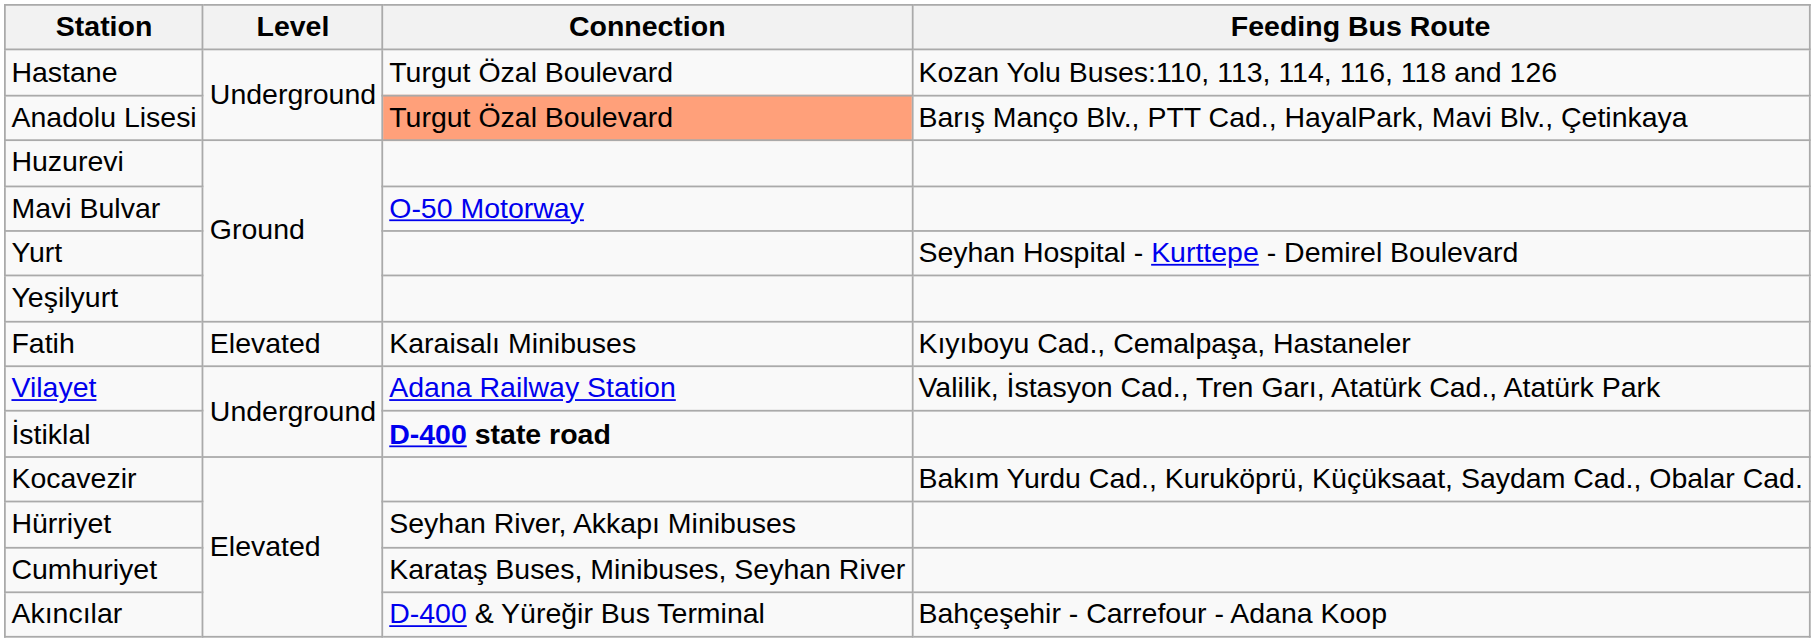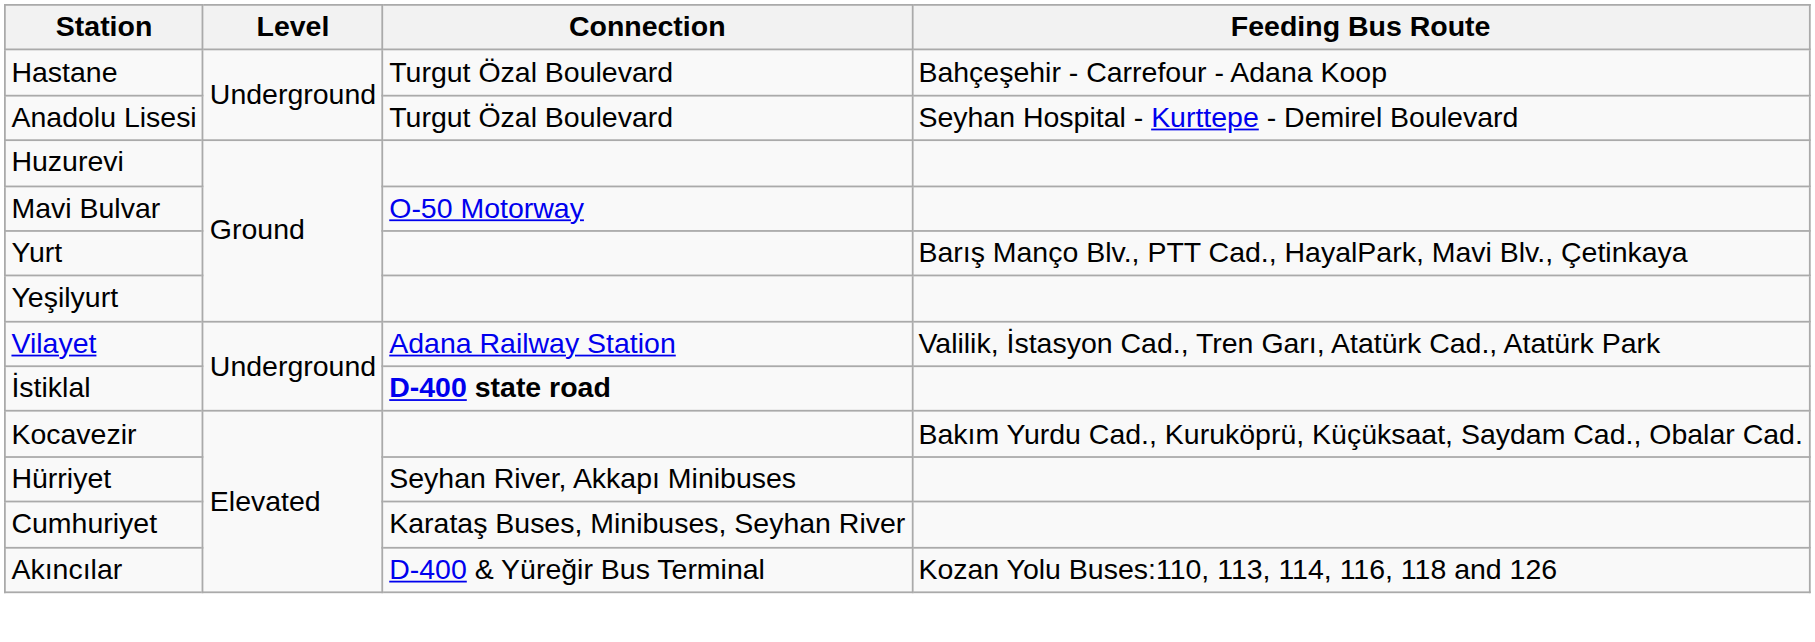 <table class="wikitable">
 <tr>
 <th valign=center>Station</th>
 <th valign=center>Level</th>
 <th valign=center>Connection</th>
 <th valign=center>Feeding Bus Route</th>
 </tr>
 <tr>
 <td>Hastane</td>
 <td rowspan="2">Underground</td>
 <td>Turgut Özal Boulevard</td>
-<td>Kozan Yolu Buses:110, 113, 114, 116, 118 and 126</td>
+<td>Bahçeşehir - Carrefour - Adana Koop</td>
 </tr>
 <tr>
 <td>Anadolu Lisesi</td>
-<td style="background: lightsalmon;">Turgut Özal Boulevard</td>
-<td>Barış Manço Blv., PTT Cad., HayalPark, Mavi Blv., Çetinkaya</td>
+<td>Turgut Özal Boulevard</td>
+<td>Seyhan Hospital - <a href='#'>Kurttepe</a> - Demirel Boulevard</td>
 </tr>
 <tr>
 <td>Huzurevi</td>
 <td rowspan="4">Ground</td>
 <td></td>
 <td></td>
 </tr>
 <tr>
 <td>Mavi Bulvar</td>
 <td><a href='#'>O-50 Motorway</a></td>
 <td></td>
 </tr>
 <tr>
 <td>Yurt</td>
 <td></td>
-<td>Seyhan Hospital - <a href='#'>Kurttepe</a> - Demirel Boulevard</td>
+<td>Barış Manço Blv., PTT Cad., HayalPark, Mavi Blv., Çetinkaya</td>
 </tr>
 <tr>
 <td>Yeşilyurt</td>
 <td></td>
 <td></td>
-</tr>
-<tr>
-<td>Fatih</td>
-<td>Elevated</td>
-<td>Karaisalı Minibuses</td>
-<td>Kıyıboyu Cad., Cemalpaşa, Hastaneler</td>
 </tr>
 <tr>
 <td><a href='#'>Vilayet</a></td>
 <td rowspan="2">Underground</td>
 <td><a href='#'>Adana Railway Station</a></td>
 <td>Valilik, İstasyon Cad., Tren Garı, Atatürk Cad., Atatürk Park</td>
 </tr>
 <tr>
 <td>İstiklal</td>
 <td><strong><a href='#'>D-400</a> state road</strong></td>
 <td></td>
 </tr>
 <tr>
 <td>Kocavezir</td>
 <td rowspan="4">Elevated</td>
 <td></td>
 <td>Bakım Yurdu Cad., Kuruköprü, Küçüksaat, Saydam Cad., Obalar Cad.</td>
 </tr>
 <tr>
 <td>Hürriyet</td>
 <td>Seyhan River, Akkapı Minibuses</td>
 <td></td>
 </tr>
 <tr>
 <td>Cumhuriyet</td>
 <td>Karataş Buses, Minibuses, Seyhan River</td>
 <td></td>
 </tr>
 <tr>
 <td>Akıncılar</td>
 <td><a href='#'>D-400</a> & Yüreğir Bus Terminal</td>
-<td>Bahçeşehir - Carrefour - Adana Koop</td>
+<td>Kozan Yolu Buses:110, 113, 114, 116, 118 and 126</td>
 </tr>
 </table>
